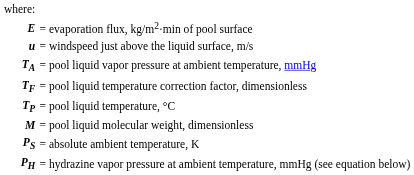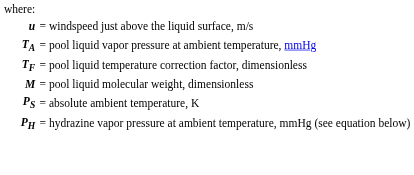 <table border="0" cellpadding="2">
 <tr>
 <td align=right>where:</td>
 <td> </td>
-</tr>
-<tr>
-<th align=right><em>E</em></th>
-<td align=left>= evaporation flux, kg/m<sup>2</sup>·min of pool surface</td>
 </tr>
 <tr>
 <th align=right><em>u</em></th>
 <td align=left>= windspeed just above the liquid surface, m/s</td>
 </tr>
 <tr>
 <th align=right><em>T<sub>A</sub></em></th>
 <td align=left>= pool liquid vapor pressure at ambient temperature, <a href='#'>mmHg</a></td>
 </tr>
 <tr>
 <th align=right><em>T<sub>F</sub></em></th>
 <td align=left>= pool liquid temperature correction factor, dimensionless</td>
 </tr>
 <tr>
-<th align=right><em>T<sub>P</sub></em></th>
-<td align=left>= pool liquid temperature, °C</td>
-</tr>
-<tr>
 <th align=right><em>M</em></th>
 <td align=left>= pool liquid molecular weight, dimensionless</td>
 </tr>
 <tr>
 <th align=right><em>P<sub>S</sub></em></th>
 <td align=left>= absolute ambient temperature, K</td>
 </tr>
 <tr>
 <th align=right><em>P<sub>H</sub></em></th>
 <td align=left>= hydrazine vapor pressure at ambient temperature, mmHg (see equation below)</td>
 </tr>
 </table>
